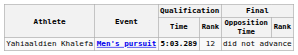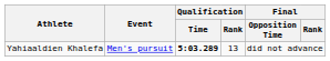 <table class=wikitable style=font-size:90%;text-align:center>
 <tr>
 <th rowspan="2">Athlete</th>
 <th rowspan="2">Event</th>
 <th colspan=2>Qualification</th>
 <th colspan=2>Final</th>
 </tr>
 <tr style="font-size:95%">
 <th>Time</th>
 <th>Rank</th>
 <th>Opposition<br>Time</th>
 <th>Rank</th>
 </tr>
 <tr>
 <td align=left>Yahiaaldien Khalefa</td>
-<td align=left><strong><a href='#'>Men's pursuit</a></strong></td>
+<td align=left><a href='#'>Men's pursuit</a></td>
 <td><strong>5:03.289</strong></td>
-<td>12</td>
+<td>13</td>
 <td colspan=2>did not advance</td>
 </tr>
 </table>
